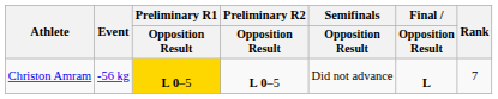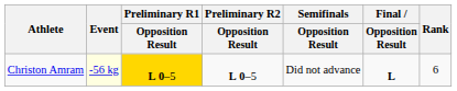 <table class="wikitable" style="font-size:90%;">
 <tr>
 <th rowspan=2>Athlete</th>
 <th rowspan=2>Event</th>
 <th>Preliminary R1</th>
 <th>Preliminary R2</th>
 <th>Semifinals</th>
 <th>Final / </th>
 <th rowspan=2>Rank</th>
 </tr>
 <tr style="font-size:95%">
 <th>Opposition<br>Result</th>
 <th>Opposition<br>Result</th>
 <th>Opposition<br>Result</th>
 <th>Opposition<br>Result</th>
 </tr>
 <tr align=center>
 <td align=left><a href='#'>Christon Amram</a></td>
-<td align=left><a href='#'>-56 kg</a></td>
+<td align=left style="background: lightyellow;"><a href='#'>-56 kg</a></td>
 <td style="background: gold;"><br><strong>L</strong> <strong>0</strong>–5</td>
 <td><br><strong>L</strong> <strong>0</strong>–5</td>
 <td>Did not advance</td>
 <td><br><strong>L</strong> <strong></strong></td>
-<td>7</td>
+<td>6</td>
 </tr>
 </table>
